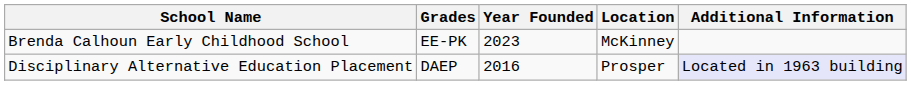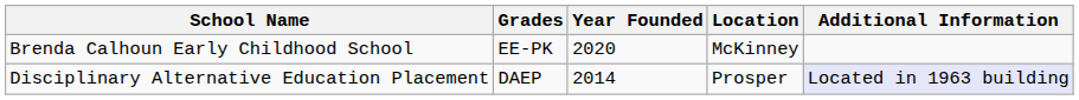 <table class="wikitable sortable mw-collapsible">
 <tr>
 <th>School Name</th>
 <th>Grades</th>
 <th>Year Founded</th>
 <th>Location</th>
 <th>Additional Information</th>
 </tr>
 <tr>
 <td>Brenda Calhoun Early Childhood School</td>
 <td>EE-PK</td>
-<td>2023</td>
+<td>2020</td>
 <td>McKinney</td>
 <td></td>
 </tr>
 <tr>
 <td>Disciplinary Alternative Education Placement</td>
 <td>DAEP</td>
-<td>2016</td>
+<td>2014</td>
 <td>Prosper</td>
 <td style="background: lavender;">Located in 1963 building</td>
 </tr>
 </table>
